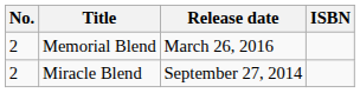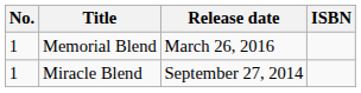 <table class="wikitable">
 <tr>
 <th>No.</th>
 <th>Title</th>
 <th>Release date</th>
 <th>ISBN</th>
 </tr>
 <tr>
-<td>2</td>
+<td>1</td>
 <td>Memorial Blend</td>
 <td>March 26, 2016</td>
 <td></td>
 </tr>
 <tr>
-<td>2</td>
+<td>1</td>
 <td>Miracle Blend</td>
 <td>September 27, 2014</td>
 <td></td>
 </tr>
 </table>
